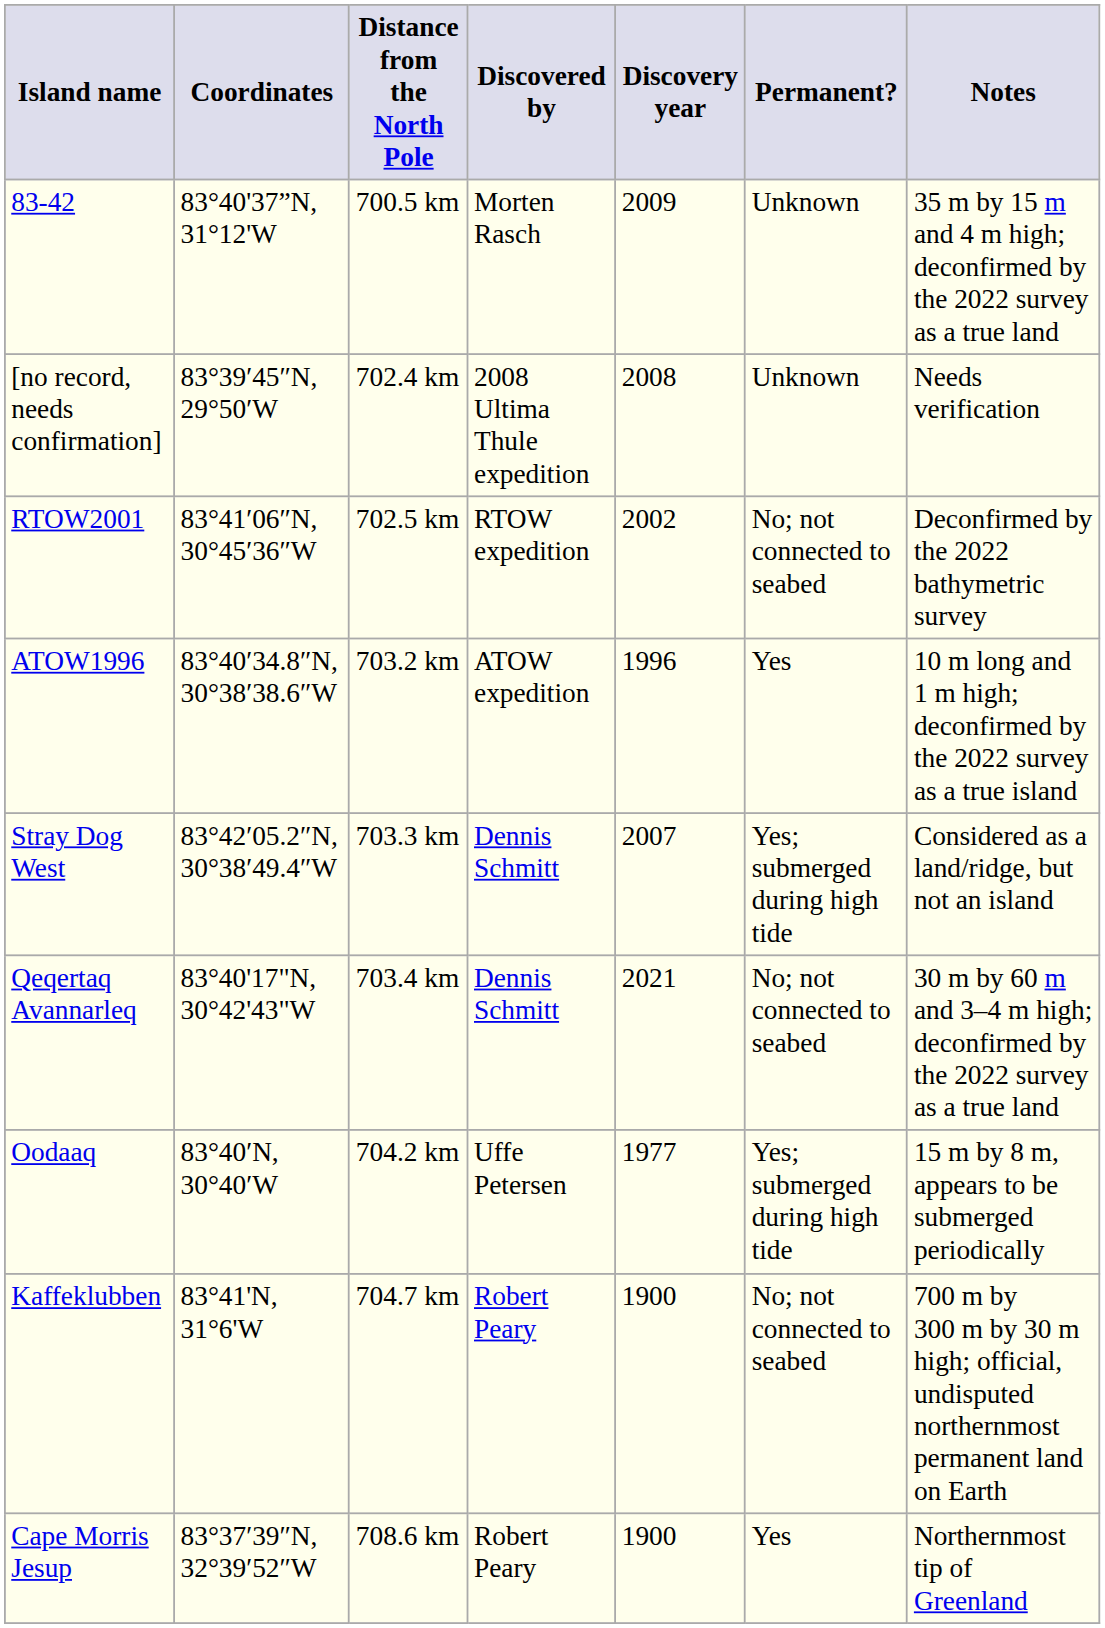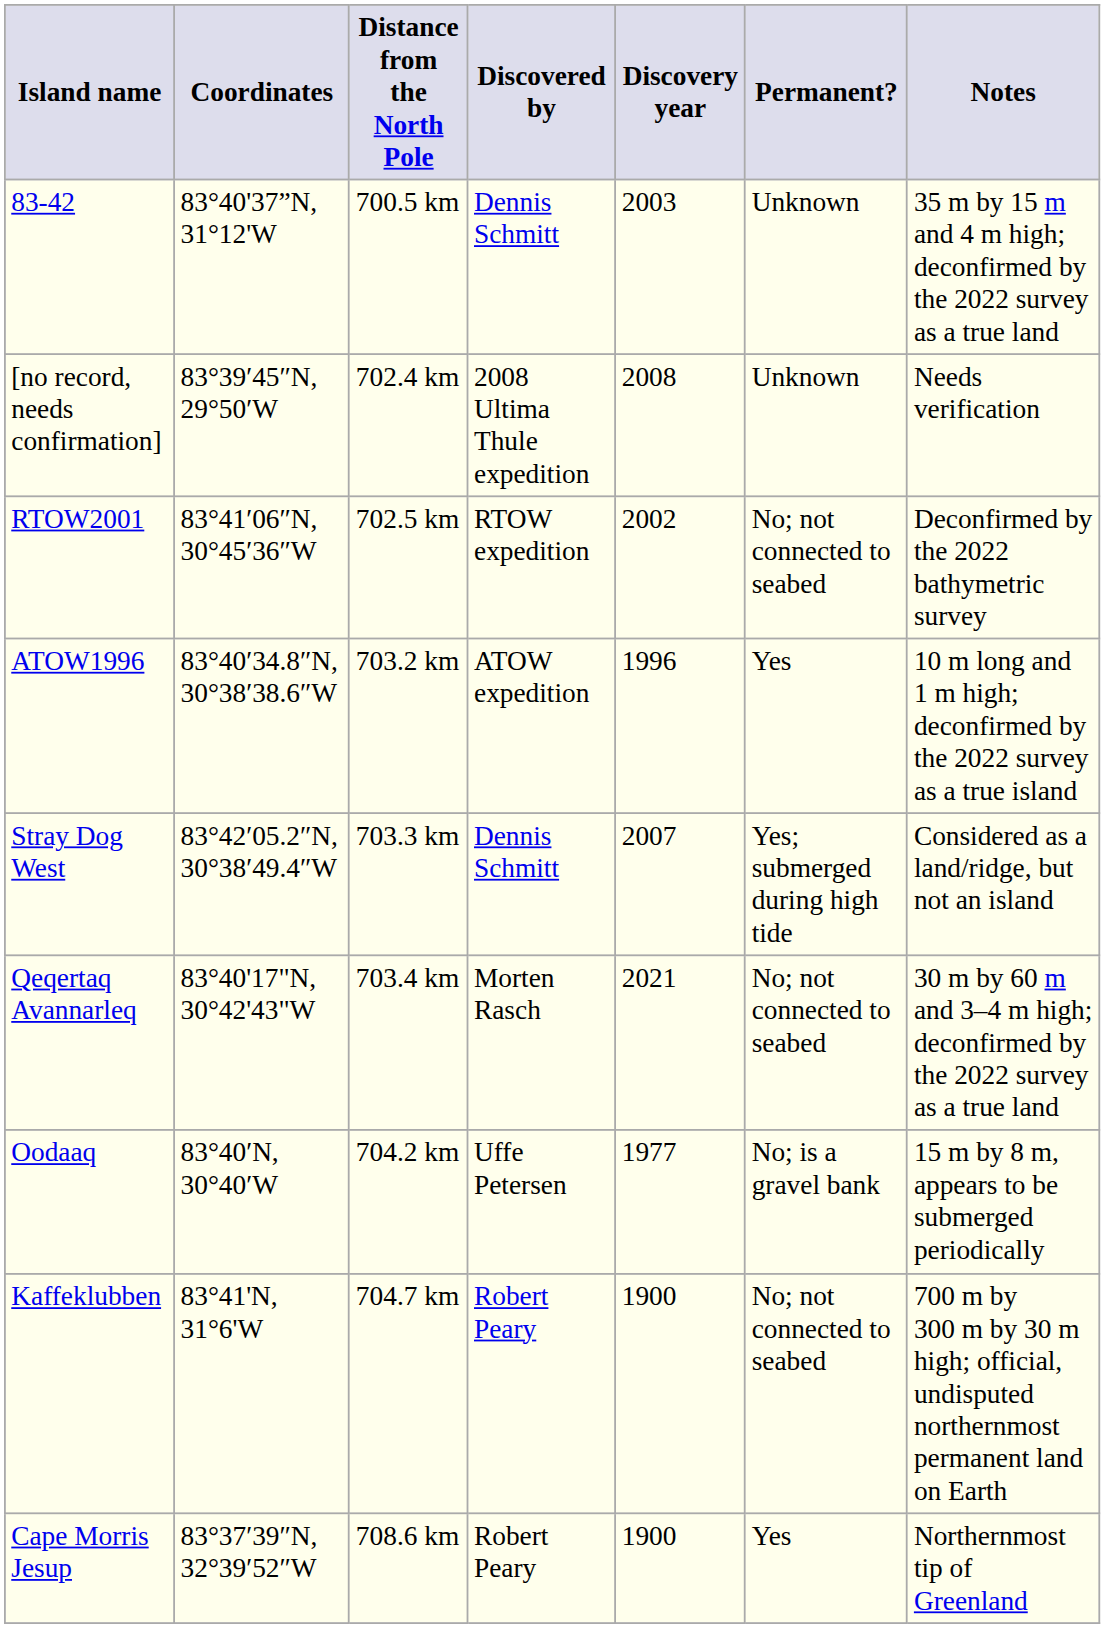 <table class="sortable wikitable" style="font-size:95%; border:0;">
 <tr align=left>
 <th style="background:#ddddec">Island name</th>
 <th style="background:#ddddec">Coordinates</th>
 <th style="background:#ddddec">Distance from<br>the <a href='#'>North Pole</a></th>
 <th style="background:#ddddec">Discovered by</th>
 <th style="background:#ddddec">Discovery year</th>
 <th style="background:#ddddec">Permanent?</th>
 <th style="background:#ddddec">Notes</th>
 </tr>
 <tr style="vertical-align:top; background:#ffffec;">
 <td><a href='#'>83-42</a></td>
 <td>83°40'37”N, 31°12'W</td>
 <td>700.5 km</td>
-<td>Morten Rasch</td>
-<td>2009</td>
+<td><a href='#'>Dennis Schmitt</a></td>
+<td>2003</td>
 <td>Unknown</td>
 <td>35 m by 15 <a href='#'>m</a> and 4 m high; deconfirmed by the 2022 survey as a true land</td>
 </tr>
 <tr style="vertical-align:top; background:#ffffec;">
 <td>[no record, needs confirmation]</td>
 <td>83°39′45″N, 29°50′W</td>
 <td>702.4 km</td>
 <td>2008 Ultima Thule expedition</td>
 <td>2008</td>
 <td>Unknown</td>
 <td>Needs verification</td>
 </tr>
 <tr style="vertical-align:top; background:#ffffec;">
 <td><a href='#'>RTOW2001</a></td>
 <td>83°41′06″N, 30°45′36″W</td>
 <td>702.5 km</td>
 <td>RTOW expedition</td>
 <td>2002</td>
 <td>No; not connected to seabed</td>
 <td>Deconfirmed by the 2022 bathymetric survey</td>
 </tr>
 <tr style="vertical-align:top; background:#ffffec;">
 <td><a href='#'>ATOW1996</a></td>
 <td>83°40′34.8″N, 30°38′38.6″W</td>
 <td>703.2 km</td>
 <td>ATOW expedition</td>
 <td>1996</td>
 <td>Yes</td>
 <td>10 m long and 1 m high; deconfirmed by the 2022 survey as a true island</td>
 </tr>
 <tr style="vertical-align:top; background:#ffffec;">
 <td><a href='#'>Stray Dog West</a></td>
 <td>83°42′05.2″N, 30°38′49.4″W</td>
 <td>703.3 km</td>
 <td><a href='#'>Dennis Schmitt</a></td>
 <td>2007</td>
 <td>Yes; submerged during high tide</td>
 <td>Considered as a land/ridge, but not an island</td>
 </tr>
 <tr style="vertical-align:top; background:#ffffec;">
 <td><a href='#'>Qeqertaq Avannarleq</a></td>
 <td>83°40'17"N, 30°42'43"W</td>
 <td>703.4 km</td>
-<td><a href='#'>Dennis Schmitt</a></td>
+<td>Morten Rasch</td>
 <td>2021</td>
 <td>No; not connected to seabed</td>
 <td>30 m by 60 <a href='#'>m</a> and 3–4 m high; deconfirmed by the 2022 survey as a true land</td>
 </tr>
 <tr style="vertical-align:top; background:#ffffec;">
 <td><a href='#'>Oodaaq</a></td>
 <td>83°40′N, 30°40′W</td>
 <td>704.2 km</td>
 <td>Uffe Petersen</td>
 <td>1977</td>
-<td>Yes; submerged during high tide</td>
+<td>No; is a gravel bank</td>
 <td>15 m by 8 m, appears to be submerged periodically</td>
 </tr>
 <tr style="vertical-align:top; background:#ffffec;">
 <td><a href='#'>Kaffeklubben</a></td>
 <td>83°41'N, 31°6'W</td>
 <td>704.7 km</td>
 <td><a href='#'>Robert Peary</a></td>
 <td>1900</td>
 <td>No; not connected to seabed</td>
 <td>700 m by 300 m by 30 m high; official, undisputed northernmost permanent land on Earth</td>
 </tr>
 <tr style="vertical-align:top; background:#ffffec;">
 <td><a href='#'>Cape Morris Jesup</a></td>
 <td>83°37′39″N, 32°39′52″W</td>
 <td>708.6 km</td>
 <td>Robert Peary</td>
 <td>1900</td>
 <td>Yes</td>
 <td>Northernmost tip of <a href='#'>Greenland</a></td>
 </tr>
 </table>
